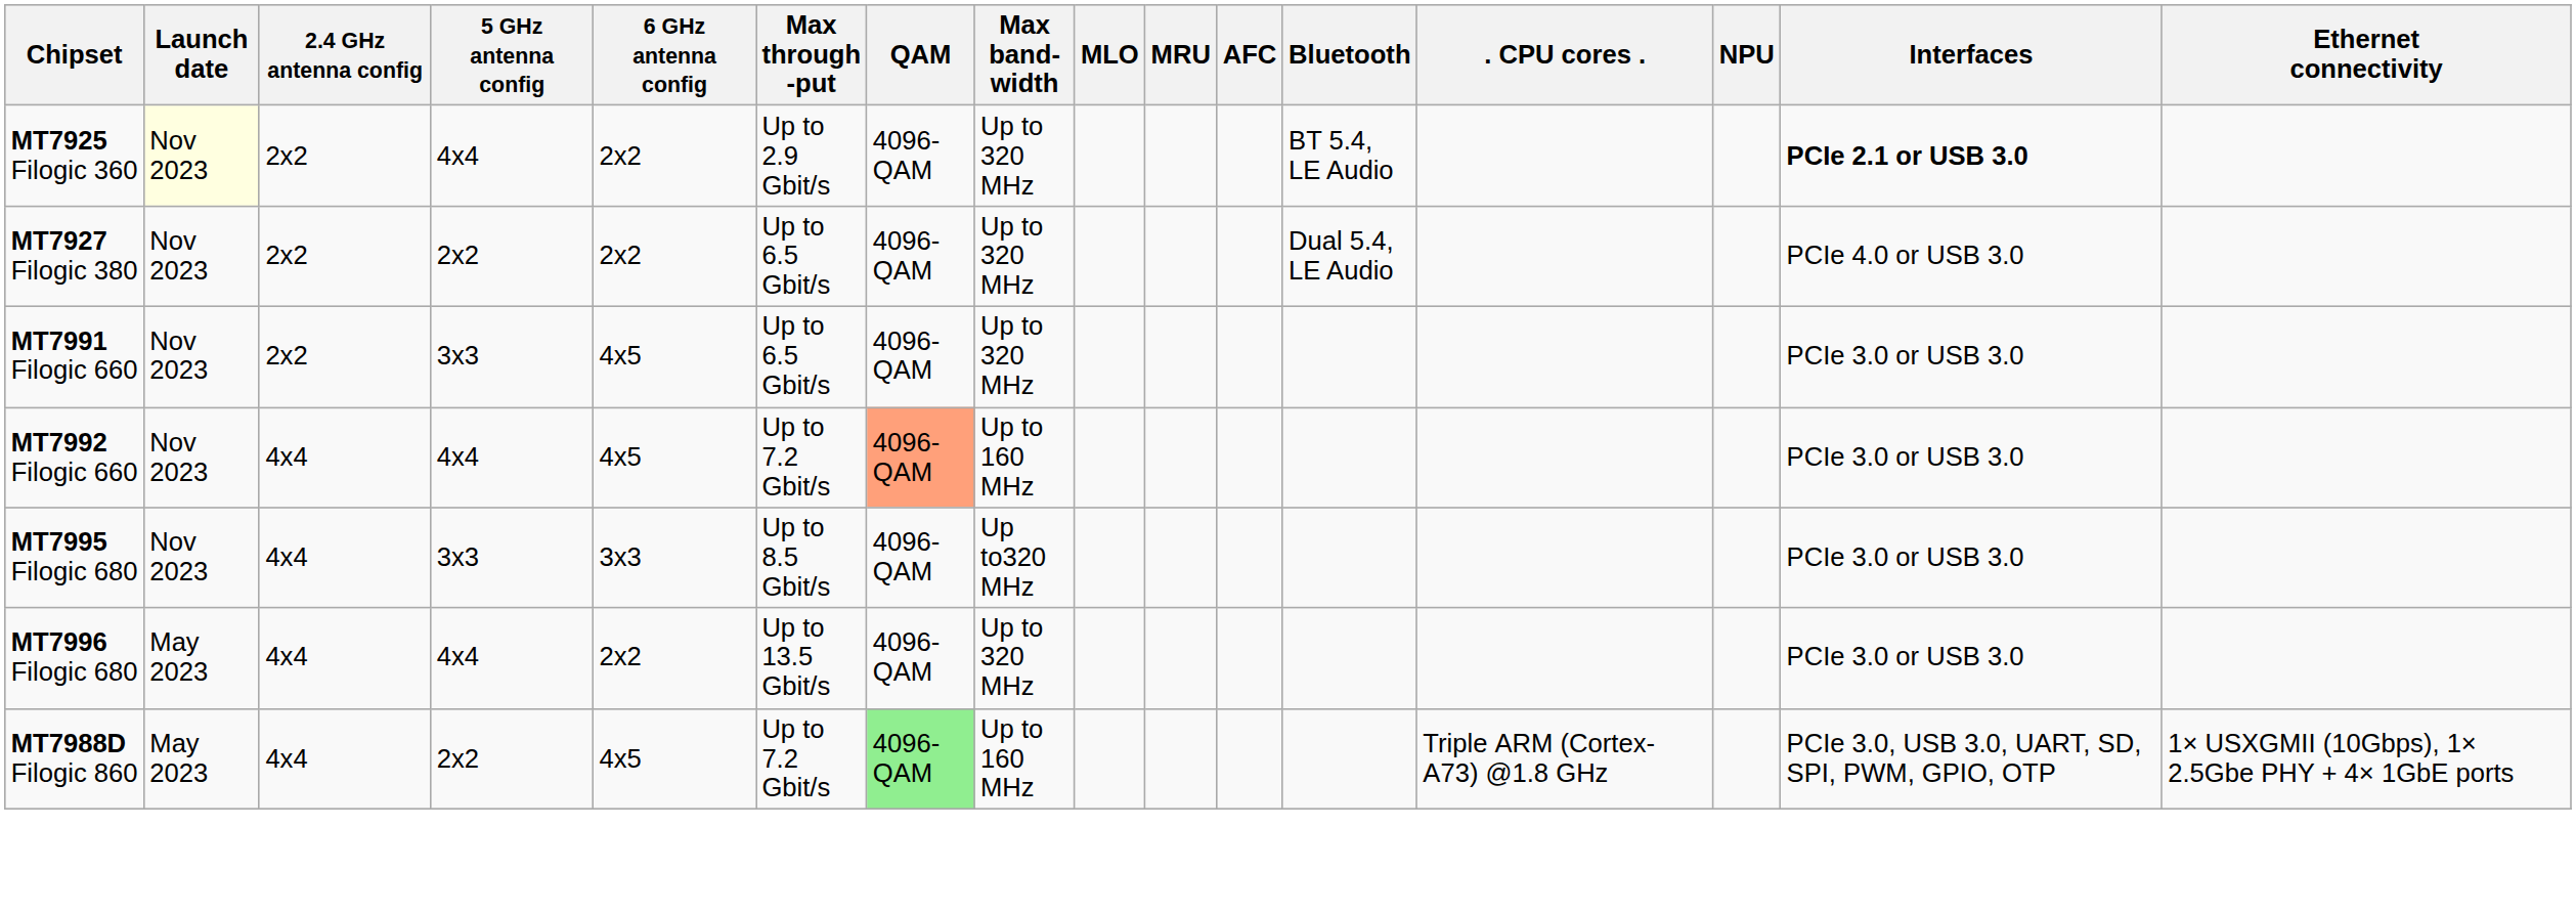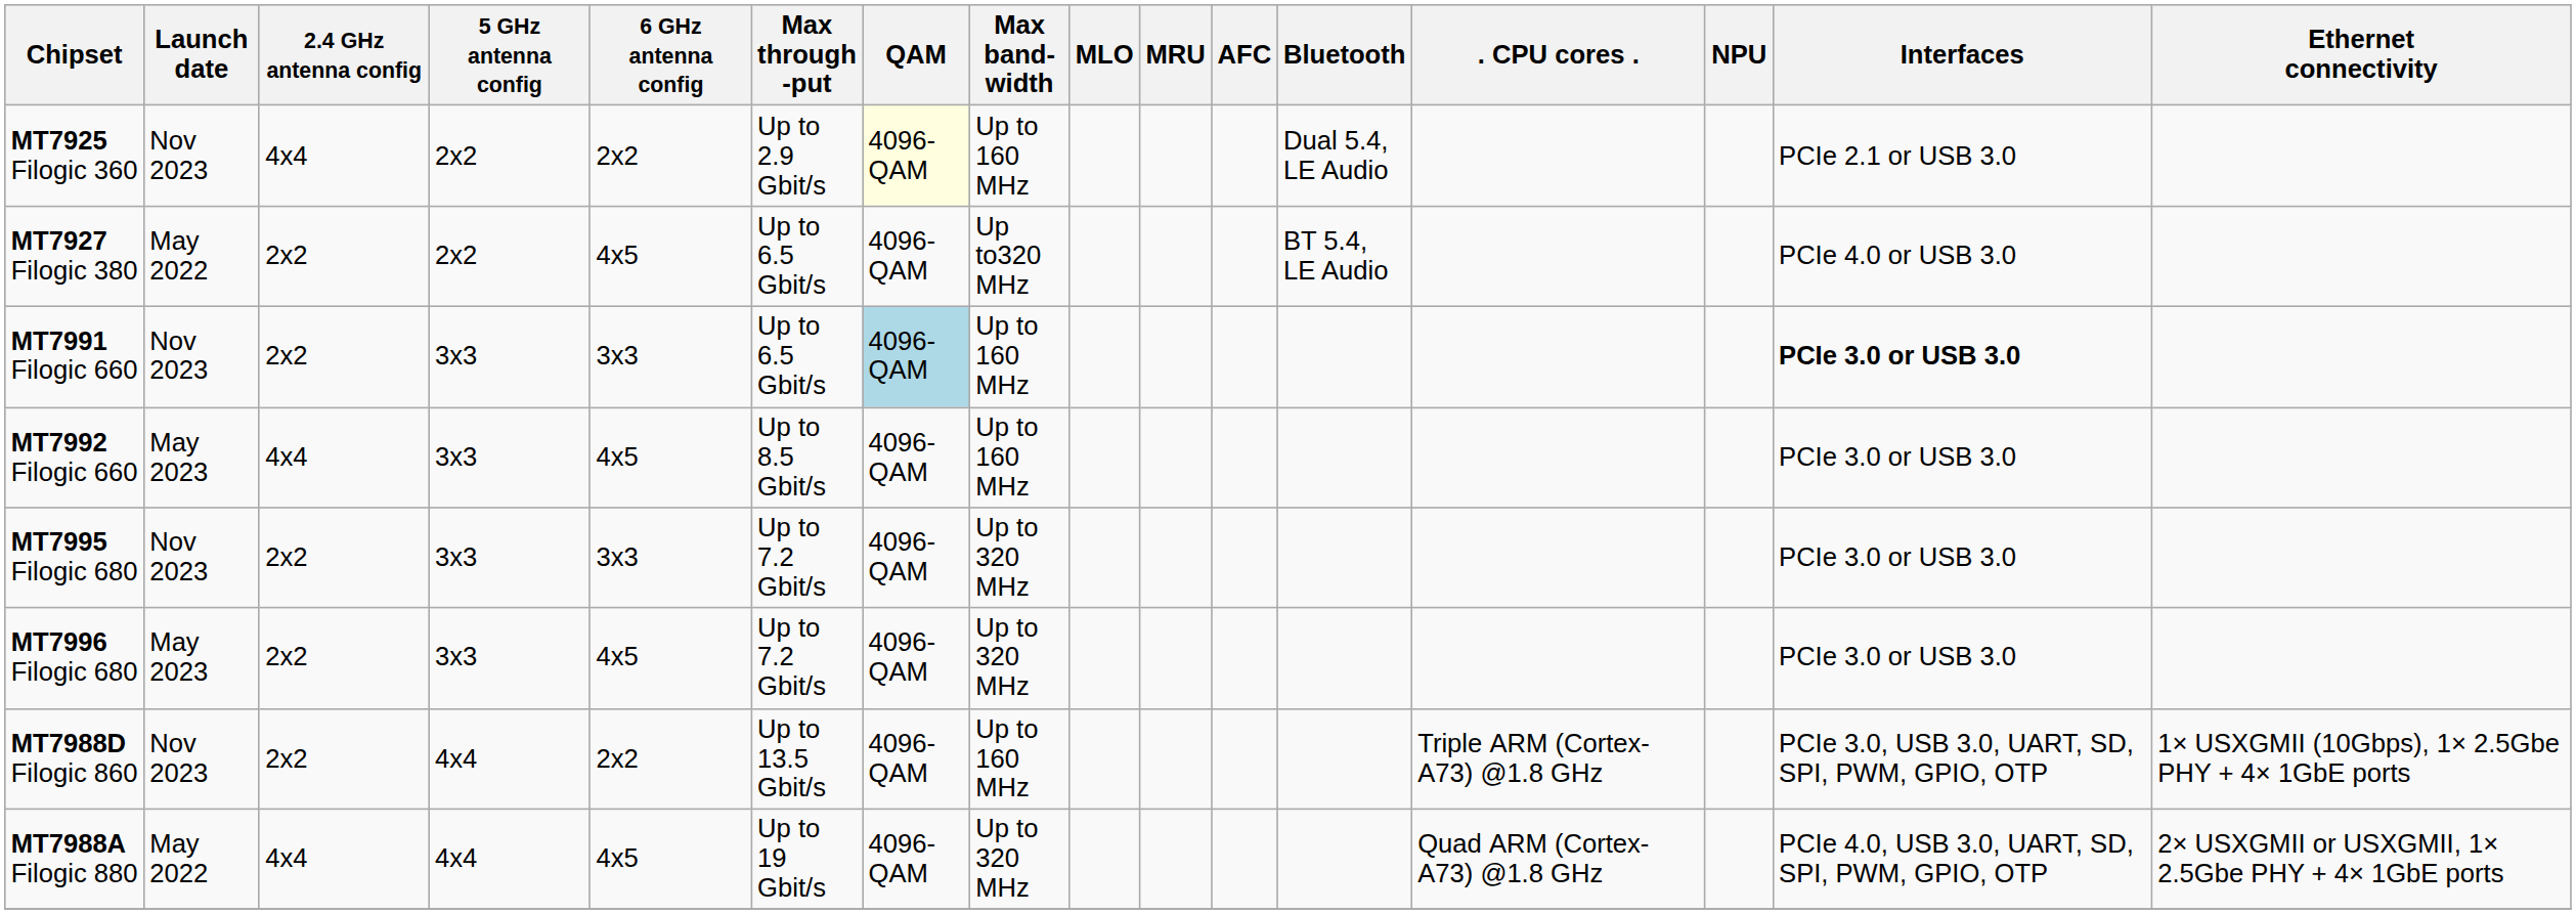 <table class="wikitable">
 <tr>
 <th>Chipset</th>
 <th>Launch<br>date</th>
 <th><small>2.4 GHz antenna config</small></th>
 <th><small>5 GHz antenna config</small></th>
 <th><small>6 GHz antenna config</small></th>
 <th>Max<br>through<br>-put</th>
 <th>QAM</th>
 <th>Max<br>band-<br>width</th>
 <th>MLO</th>
 <th>MRU</th>
 <th>AFC</th>
 <th>Bluetooth</th>
 <th>. CPU cores .</th>
 <th>NPU</th>
 <th>Interfaces</th>
 <th>Ethernet<br>connectivity</th>
 </tr>
 <tr>
 <td><b>MT7925</b><br>Filogic 360<br></td>
-<td style="background: lightyellow;">Nov 2023</td>
-<td>2x2</td>
+<td>Nov 2023</td>
 <td>4x4</td>
 <td>2x2</td>
+<td>2x2</td>
 <td>Up to<br>2.9<br>Gbit/s</td>
+<td style="background: lightyellow;">4096-QAM</td>
+<td>Up to <br>160<br>MHz</td>
+<td></td>
+<td></td>
+<td></td>
+<td>Dual 5.4, <br>LE Audio</td>
+<td></td>
+<td></td>
+<td>PCIe 2.1 or USB 3.0</td>
+<td></td>
+</tr>
+<tr>
+<td><b>MT7927</b><br>Filogic 380<br></td>
+<td>May 2022</td>
+<td>2x2</td>
+<td>2x2</td>
+<td>4x5</td>
+<td>Up to<br>6.5<br>Gbit/s</td>
 <td>4096-QAM</td>
-<td>Up to <br>320<br>MHz</td>
+<td>Up to320<br>MHz</td>
 <td></td>
 <td></td>
 <td></td>
 <td>BT 5.4, <br>LE Audio</td>
-<td></td>
-<td></td>
-<td><strong>PCIe 2.1 or USB 3.0</strong></td>
-<td></td>
-</tr>
-<tr>
-<td><b>MT7927</b><br>Filogic 380<br></td>
-<td>Nov 2023</td>
-<td>2x2</td>
-<td>2x2</td>
-<td>2x2</td>
-<td>Up to<br>6.5<br>Gbit/s</td>
-<td>4096-QAM</td>
-<td>Up to <br>320<br>MHz</td>
-<td></td>
-<td></td>
-<td></td>
-<td>Dual 5.4, <br>LE Audio</td>
 <td></td>
 <td></td>
 <td>PCIe 4.0 or USB 3.0</td>
 <td></td>
 </tr>
 <tr>
 <td><b>MT7991</b><br>Filogic 660</td>
 <td>Nov 2023</td>
 <td>2x2</td>
 <td>3x3</td>
-<td>4x5</td>
+<td>3x3</td>
 <td>Up to<br>6.5<br>Gbit/s</td>
-<td>4096-QAM</td>
-<td>Up to <br>320<br>MHz</td>
+<td style="background: lightblue;">4096-QAM</td>
+<td>Up to<br>160<br>MHz</td>
 <td></td>
 <td></td>
 <td></td>
 <td></td>
 <td></td>
 <td></td>
-<td>PCIe 3.0 or USB 3.0</td>
+<td><strong>PCIe 3.0 or USB 3.0</strong></td>
 <td></td>
 </tr>
 <tr>
 <td><b>MT7992</b><br>Filogic 660</td>
-<td>Nov 2023</td>
+<td>May 2023</td>
 <td>4x4</td>
-<td>4x4</td>
+<td>3x3</td>
 <td>4x5</td>
-<td>Up to<br>7.2<br>Gbit/s</td>
-<td style="background: lightsalmon;">4096-QAM</td>
+<td>Up to<br>8.5<br>Gbit/s</td>
+<td>4096-QAM</td>
 <td>Up to<br>160<br>MHz</td>
 <td></td>
 <td></td>
 <td></td>
 <td></td>
 <td></td>
 <td></td>
 <td>PCIe 3.0 or USB 3.0</td>
 <td></td>
 </tr>
 <tr>
 <td><b>MT7995</b><br>Filogic 680</td>
 <td>Nov 2023</td>
-<td>4x4</td>
+<td>2x2</td>
 <td>3x3</td>
 <td>3x3</td>
-<td>Up to<br>8.5<br>Gbit/s</td>
+<td>Up to<br>7.2<br>Gbit/s</td>
 <td>4096-QAM</td>
-<td>Up to320<br>MHz</td>
+<td>Up to <br>320<br>MHz</td>
 <td></td>
 <td></td>
 <td></td>
 <td></td>
 <td></td>
 <td></td>
 <td>PCIe 3.0 or USB 3.0</td>
 <td></td>
 </tr>
 <tr>
 <td><b>MT7996</b><br>Filogic 680<br></td>
 <td>May 2023</td>
-<td>4x4</td>
-<td>4x4</td>
 <td>2x2</td>
-<td>Up to<br>13.5<br>Gbit/s</td>
+<td>3x3</td>
+<td>4x5</td>
+<td>Up to<br>7.2<br>Gbit/s</td>
 <td>4096-QAM</td>
 <td>Up to <br>320<br>MHz</td>
 <td></td>
 <td></td>
 <td></td>
 <td></td>
 <td></td>
 <td></td>
 <td>PCIe 3.0 or USB 3.0</td>
 <td></td>
 </tr>
 <tr>
 <td><b>MT7988D</b><br>Filogic 860<br></td>
-<td>May 2023</td>
+<td>Nov 2023</td>
+<td>2x2</td>
 <td>4x4</td>
 <td>2x2</td>
-<td>4x5</td>
-<td>Up to<br>7.2<br>Gbit/s</td>
-<td style="background: lightgreen;">4096-QAM</td>
+<td>Up to<br>13.5<br>Gbit/s</td>
+<td>4096-QAM</td>
 <td>Up to<br>160<br>MHz</td>
 <td></td>
 <td></td>
 <td></td>
 <td></td>
 <td>Triple ARM (Cortex-A73) @1.8 GHz</td>
 <td></td>
 <td>PCIe 3.0, USB 3.0, UART, SD, SPI, PWM, GPIO, OTP</td>
 <td>1× USXGMII (10Gbps), 1× 2.5Gbe PHY + 4× 1GbE ports</td>
 </tr>
 <tr>
+<td><b>MT7988A</b><br>Filogic 880<br></td>
+<td>May 2022</td>
+<td>4x4</td>
+<td>4x4</td>
+<td>4x5</td>
+<td>Up to<br>19<br>Gbit/s</td>
+<td>4096-QAM</td>
+<td>Up to<br>320<br>MHz</td>
+<td></td>
+<td></td>
+<td></td>
+<td></td>
+<td>Quad ARM (Cortex-A73) @1.8 GHz</td>
+<td></td>
+<td>PCIe 4.0, USB 3.0, UART, SD, SPI, PWM, GPIO, OTP</td>
+<td>2× USXGMII or USXGMII, 1× 2.5Gbe PHY + 4× 1GbE ports</td>
+</tr>
+<tr>
 </tr>
 </table>
